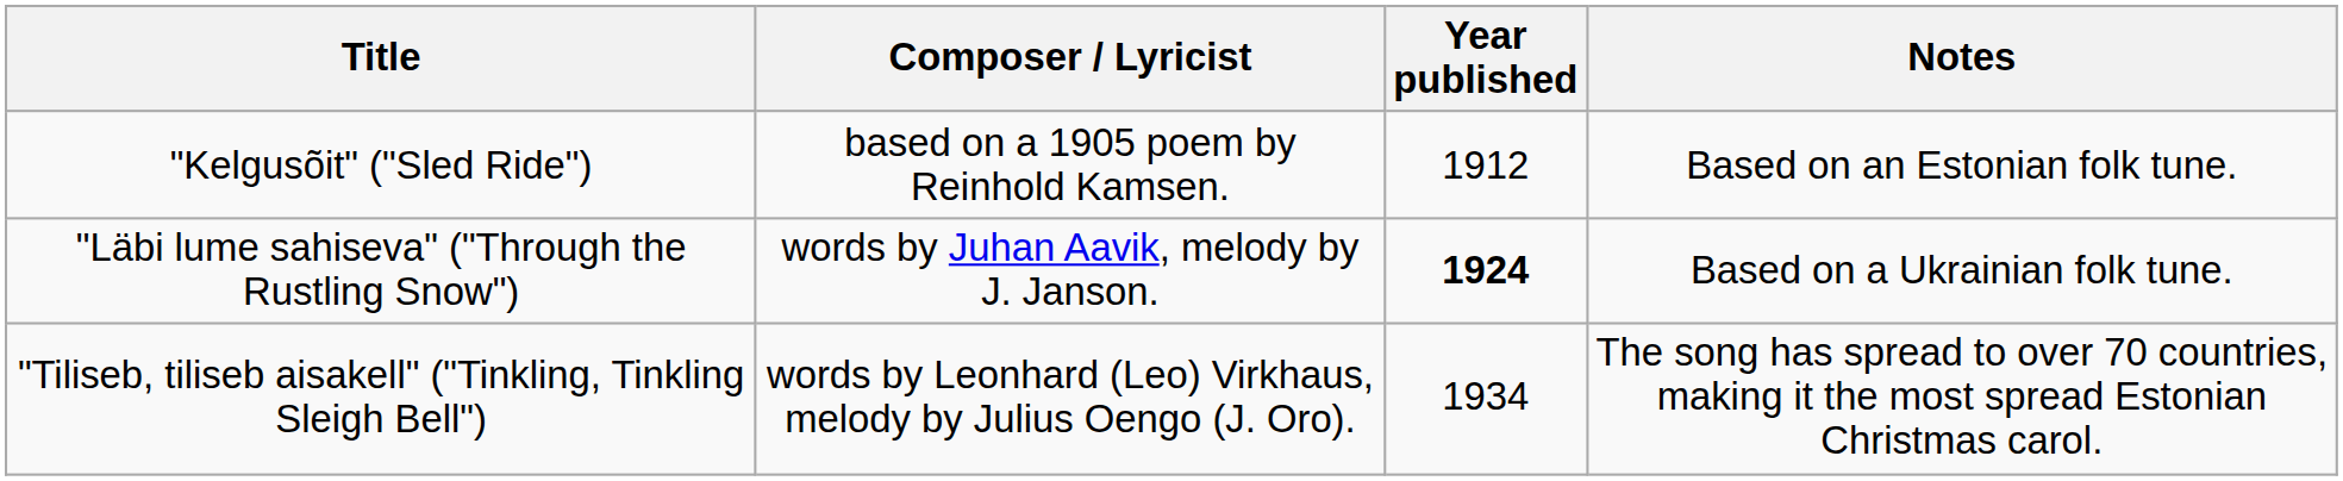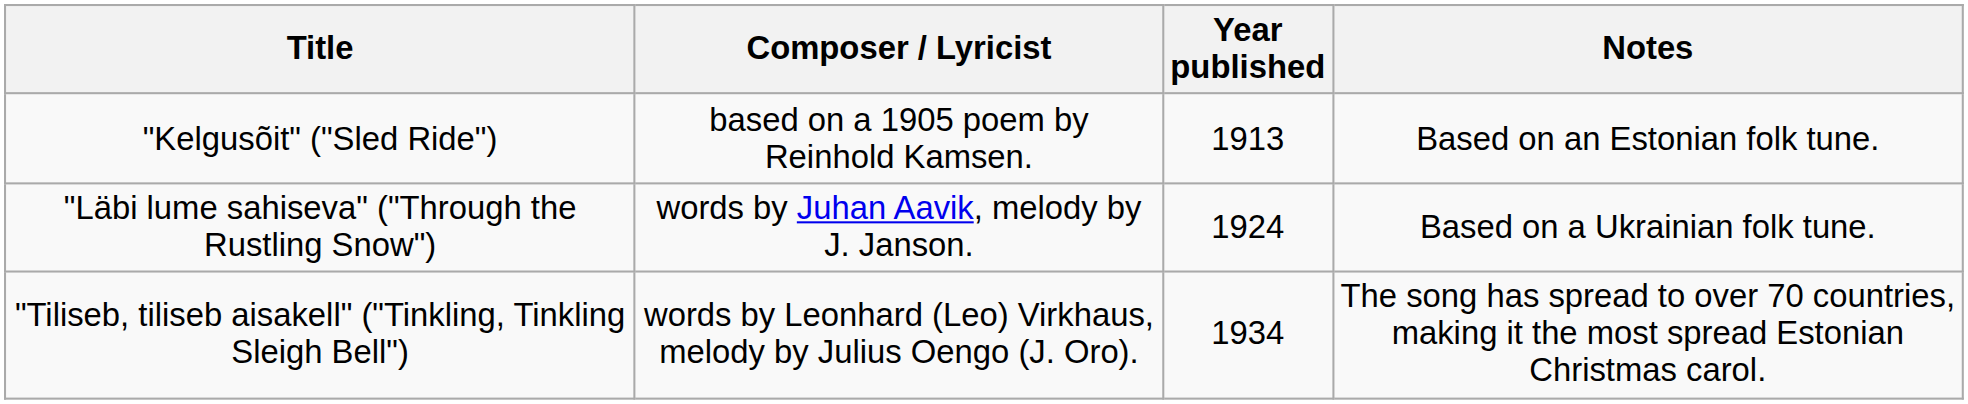 <table class="wikitable" style="text-align:center;">
 <tr>
 <th width="300">Title</th>
 <th width="250">Composer / Lyricist</th>
 <th width="20">Year published</th>
 <th width="300">Notes</th>
 </tr>
 <tr>
 <td>"Kelgusõit" ("Sled Ride")</td>
 <td>based on a 1905 poem by Reinhold Kamsen.</td>
-<td>1912</td>
+<td>1913</td>
 <td>Based on an Estonian folk tune.</td>
 </tr>
 <tr>
 <td>"Läbi lume sahiseva" ("Through the Rustling Snow")</td>
 <td>words by <a href='#'>Juhan Aavik</a>, melody by J. Janson.</td>
-<td><strong>1924</strong></td>
+<td>1924</td>
 <td>Based on a Ukrainian folk tune.</td>
 </tr>
 <tr>
 <td>"Tiliseb, tiliseb aisakell" ("Tinkling, Tinkling Sleigh Bell")</td>
 <td>words by Leonhard (Leo) Virkhaus, melody by Julius Oengo (J. Oro).</td>
 <td>1934</td>
 <td>The song has spread to over 70 countries, making it the most spread Estonian Christmas carol.</td>
 </tr>
 </table>
